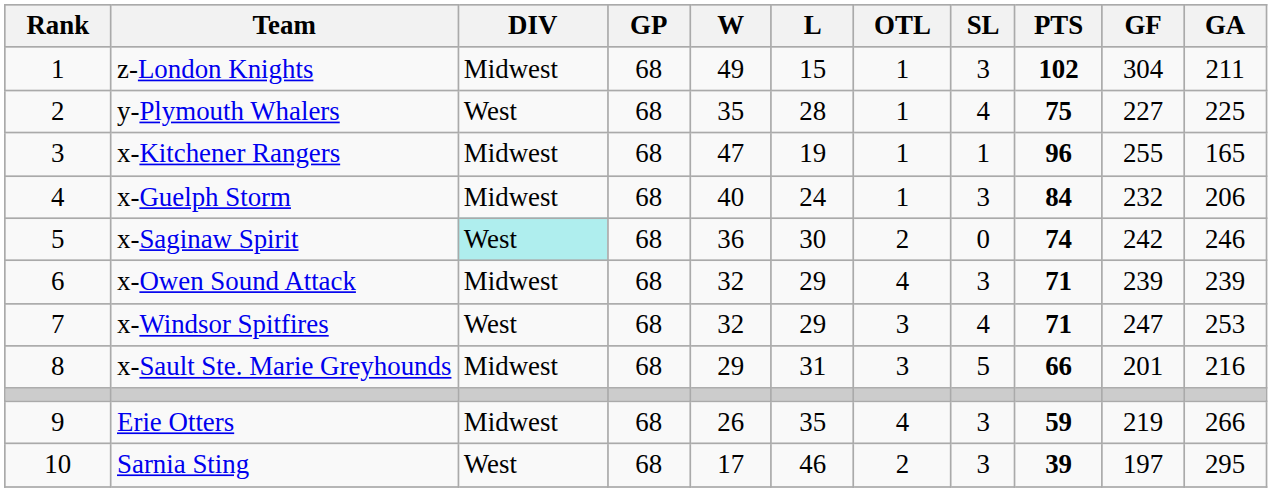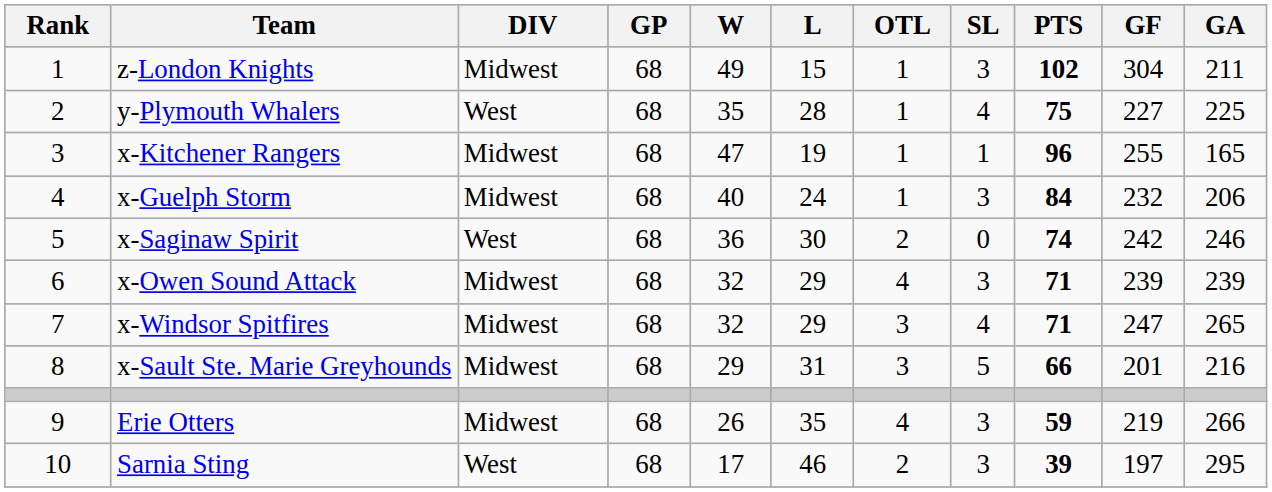 <table class="wikitable sortable" style="text-align:center">
 <tr>
 <th>Rank</th>
 <th width="27.5%">Team</th>
 <th>DIV</th>
 <th width="6.5%">GP</th>
 <th width="6.5%">W</th>
 <th width="6.5%">L</th>
 <th>OTL</th>
 <th>SL</th>
 <th>PTS</th>
 <th width="6.5%">GF</th>
 <th width="6.5%">GA</th>
 </tr>
 <tr>
 <td>1</td>
 <td align=left>z-<a href='#'>London Knights</a></td>
 <td align=left>Midwest</td>
 <td>68</td>
 <td>49</td>
 <td>15</td>
 <td>1</td>
 <td>3</td>
 <td><strong>102</strong></td>
 <td>304</td>
 <td>211</td>
 </tr>
 <tr>
 <td>2</td>
 <td align=left>y-<a href='#'>Plymouth Whalers</a></td>
 <td align=left>West</td>
 <td>68</td>
 <td>35</td>
 <td>28</td>
 <td>1</td>
 <td>4</td>
 <td><strong>75</strong></td>
 <td>227</td>
 <td>225</td>
 </tr>
 <tr>
 <td>3</td>
 <td align=left>x-<a href='#'>Kitchener Rangers</a></td>
 <td align=left>Midwest</td>
 <td>68</td>
 <td>47</td>
 <td>19</td>
 <td>1</td>
 <td>1</td>
 <td><strong>96</strong></td>
 <td>255</td>
 <td>165</td>
 </tr>
 <tr>
 <td>4</td>
 <td align=left>x-<a href='#'>Guelph Storm</a></td>
 <td align=left>Midwest</td>
 <td>68</td>
 <td>40</td>
 <td>24</td>
 <td>1</td>
 <td>3</td>
 <td><strong>84</strong></td>
 <td>232</td>
 <td>206</td>
 </tr>
 <tr>
 <td>5</td>
 <td align=left>x-<a href='#'>Saginaw Spirit</a></td>
-<td align=left style="background: paleturquoise;">West</td>
+<td align=left>West</td>
 <td>68</td>
 <td>36</td>
 <td>30</td>
 <td>2</td>
 <td>0</td>
 <td><strong>74</strong></td>
 <td>242</td>
 <td>246</td>
 </tr>
 <tr>
 <td>6</td>
 <td align=left>x-<a href='#'>Owen Sound Attack</a></td>
 <td align=left>Midwest</td>
 <td>68</td>
 <td>32</td>
 <td>29</td>
 <td>4</td>
 <td>3</td>
 <td><strong>71</strong></td>
 <td>239</td>
 <td>239</td>
 </tr>
 <tr>
 <td>7</td>
 <td align=left>x-<a href='#'>Windsor Spitfires</a></td>
-<td align=left>West</td>
+<td align=left>Midwest</td>
 <td>68</td>
 <td>32</td>
 <td>29</td>
 <td>3</td>
 <td>4</td>
 <td><strong>71</strong></td>
 <td>247</td>
-<td>253</td>
+<td>265</td>
 </tr>
 <tr>
 <td>8</td>
 <td align=left>x-<a href='#'>Sault Ste. Marie Greyhounds</a></td>
 <td align=left>Midwest</td>
 <td>68</td>
 <td>29</td>
 <td>31</td>
 <td>3</td>
 <td>5</td>
 <td><strong>66</strong></td>
 <td>201</td>
 <td>216</td>
 </tr>
 <tr style="background-color:#cccccc;">
 <td></td>
 <td></td>
 <td></td>
 <td></td>
 <td></td>
 <td></td>
 <td></td>
 <td></td>
 <td></td>
 <td></td>
 <td></td>
 </tr>
 <tr>
 <td>9</td>
 <td align=left><a href='#'>Erie Otters</a></td>
 <td align=left>Midwest</td>
 <td>68</td>
 <td>26</td>
 <td>35</td>
 <td>4</td>
 <td>3</td>
 <td><strong>59</strong></td>
 <td>219</td>
 <td>266</td>
 </tr>
 <tr>
 <td>10</td>
 <td align=left><a href='#'>Sarnia Sting</a></td>
 <td align=left>West</td>
 <td>68</td>
 <td>17</td>
 <td>46</td>
 <td>2</td>
 <td>3</td>
 <td><strong>39</strong></td>
 <td>197</td>
 <td>295</td>
 </tr>
 </table>
